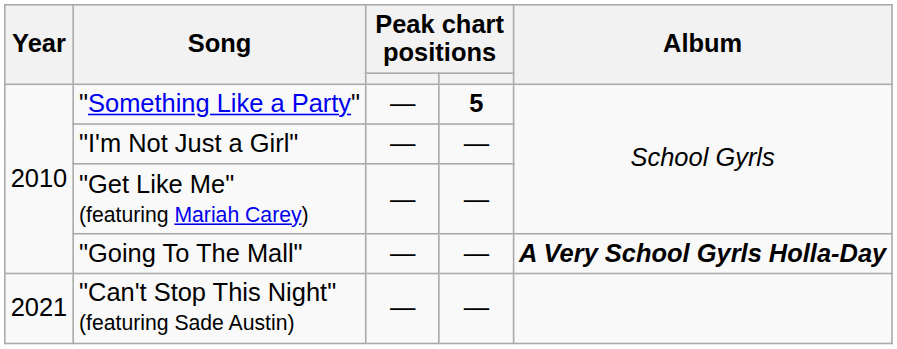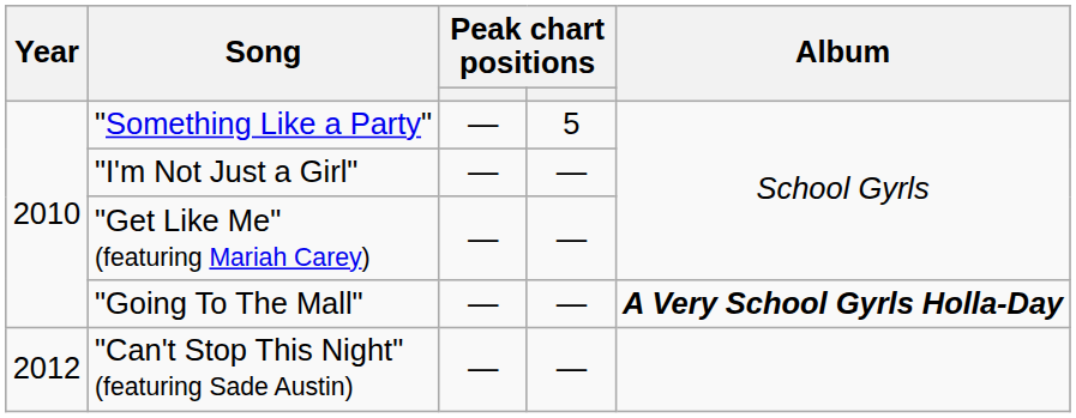 <table class="wikitable" style=text-align:center;>
 <tr>
 <th rowspan="2">Year</th>
 <th rowspan="2">Song</th>
 <th colspan="2">Peak chart positions</th>
 <th rowspan="2">Album</th>
 </tr>
 <tr style="font-size:smaller;">
 <th style="width:3em;"></th>
 <th style="width:3em;"></th>
 </tr>
 <tr>
 <td rowspan="4">2010</td>
 <td align="left">"<a href='#'>Something Like a Party</a>"</td>
 <td>—</td>
-<td><strong>5</strong></td>
+<td>5</td>
 <td align="center" rowspan="3"><em>School Gyrls</em></td>
 </tr>
 <tr>
 <td align="left">"I'm Not Just a Girl"</td>
 <td>—</td>
 <td>—</td>
 </tr>
 <tr>
 <td align="left">"Get Like Me"<br><small>(featuring <a href='#'>Mariah Carey</a>)</small></td>
 <td>—</td>
 <td>—</td>
 </tr>
 <tr>
 <td align="left">"Going To The Mall"</td>
 <td>—</td>
 <td>—</td>
 <td><strong><em>A Very School Gyrls Holla-Day</em></strong></td>
 </tr>
 <tr>
-<td>2021</td>
+<td>2012</td>
 <td align="Left">"Can't Stop This Night"<br><small>(featuring Sade Austin)</small></td>
 <td>—</td>
 <td>—</td>
 <td></td>
 </tr>
 </table>
